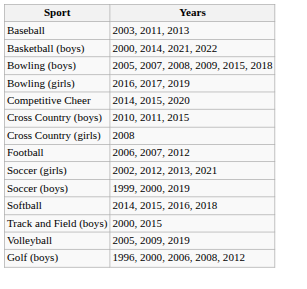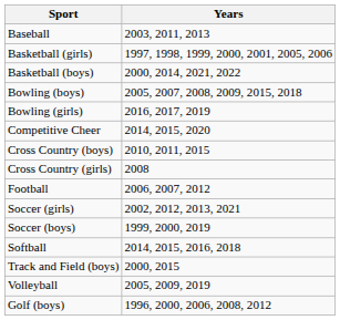 <table class="wikitable">
 <tr>
 <th>Sport</th>
 <th>Years</th>
 </tr>
 <tr>
 <td>Baseball</td>
 <td>2003, 2011, 2013</td>
+</tr>
+<tr>
+<td>Basketball (girls)</td>
+<td>1997, 1998, 1999, 2000, 2001, 2005, 2006</td>
 </tr>
 <tr>
 <td>Basketball (boys)</td>
 <td>2000, 2014, 2021, 2022</td>
 </tr>
 <tr>
 <td>Bowling (boys)</td>
 <td>2005, 2007, 2008, 2009, 2015, 2018</td>
 </tr>
 <tr>
 <td>Bowling (girls)</td>
 <td>2016, 2017, 2019</td>
 </tr>
 <tr>
 <td>Competitive Cheer</td>
 <td>2014, 2015, 2020</td>
 </tr>
 <tr>
 <td>Cross Country (boys)</td>
 <td>2010, 2011, 2015</td>
 </tr>
 <tr>
 <td>Cross Country (girls)</td>
 <td>2008</td>
 </tr>
 <tr>
 <td>Football</td>
 <td>2006, 2007, 2012</td>
 </tr>
 <tr>
 <td>Soccer (girls)</td>
 <td>2002, 2012, 2013, 2021</td>
 </tr>
 <tr>
 <td>Soccer (boys)</td>
 <td>1999, 2000, 2019</td>
 </tr>
 <tr>
 <td>Softball</td>
 <td>2014, 2015, 2016, 2018</td>
 </tr>
 <tr>
 <td>Track and Field (boys)</td>
 <td>2000, 2015</td>
 </tr>
 <tr>
 <td>Volleyball</td>
 <td>2005, 2009, 2019</td>
 </tr>
 <tr>
 <td>Golf (boys)</td>
 <td>1996, 2000, 2006, 2008, 2012</td>
 </tr>
 </table>
